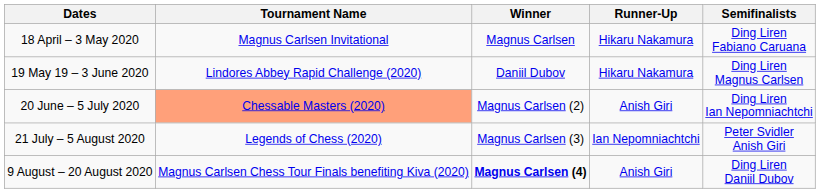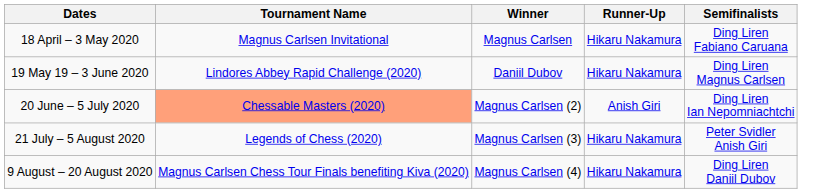 <table class="wikitable sortable" style="text-align:center;">
 <tr>
 <th>Dates</th>
 <th>Tournament Name</th>
 <th>Winner</th>
 <th>Runner-Up</th>
 <th>Semifinalists</th>
 </tr>
 <tr>
 <td>18 April – 3 May 2020</td>
 <td><a href='#'>Magnus Carlsen Invitational</a></td>
 <td> <a href='#'>Magnus Carlsen</a></td>
 <td> <a href='#'>Hikaru Nakamura</a></td>
 <td> <a href='#'>Ding Liren</a><br> <a href='#'>Fabiano Caruana</a></td>
 </tr>
 <tr>
 <td>19 May 19 – 3 June 2020</td>
 <td><a href='#'>Lindores Abbey Rapid Challenge (2020)</a></td>
 <td> <a href='#'>Daniil Dubov</a></td>
 <td> <a href='#'>Hikaru Nakamura</a></td>
 <td> <a href='#'>Ding Liren</a><br> <a href='#'>Magnus Carlsen</a></td>
 </tr>
 <tr>
 <td>20 June – 5 July 2020</td>
 <td style="background: lightsalmon;"><a href='#'>Chessable Masters (2020)</a></td>
 <td> <a href='#'>Magnus Carlsen</a> (2)</td>
 <td> <a href='#'>Anish Giri</a></td>
 <td> <a href='#'>Ding Liren</a><br> <a href='#'>Ian Nepomniachtchi</a></td>
 </tr>
 <tr>
 <td>21 July – 5 August 2020</td>
 <td><a href='#'>Legends of Chess (2020)</a></td>
 <td> <a href='#'>Magnus Carlsen</a> (3)</td>
-<td> <a href='#'>Ian Nepomniachtchi</a></td>
+<td> <a href='#'>Hikaru Nakamura</a></td>
 <td> <a href='#'>Peter Svidler</a><br> <a href='#'>Anish Giri</a></td>
 </tr>
 <tr>
 <td>9 August – 20 August 2020</td>
 <td><a href='#'>Magnus Carlsen Chess Tour Finals benefiting Kiva (2020)</a></td>
-<td><strong> <a href='#'>Magnus Carlsen</a> (4)</strong></td>
-<td> <a href='#'>Anish Giri</a></td>
+<td> <a href='#'>Magnus Carlsen</a> (4)</td>
+<td> <a href='#'>Hikaru Nakamura</a></td>
 <td> <a href='#'>Ding Liren</a><br> <a href='#'>Daniil Dubov</a></td>
 </tr>
 </table>
